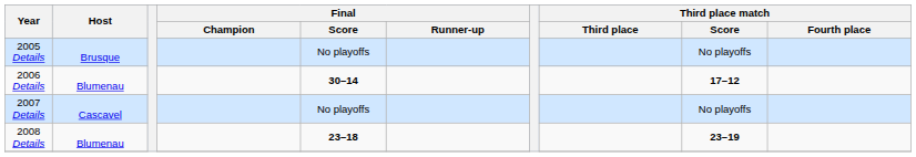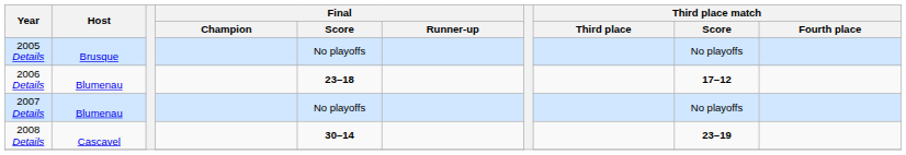 <table class="wikitable" style="font-size:90%; width: 98%; text-align: center;">
 <tr bgcolor=#C1D8FF>
 <th rowspan=2 width=5%>Year</th>
 <th rowspan=2 width=10%>Host</th>
 <th width=1% rowspan=100 bgcolor=ffffff></th>
 <th colspan=3>Final</th>
 <th width=1% rowspan=100 bgcolor=ffffff></th>
 <th colspan=3>Third place match</th>
 </tr>
 <tr bgcolor=#EFEFEF>
 <th width=15%>Champion</th>
 <th width=9%>Score</th>
 <th width=15%>Runner-up</th>
 <th width=15%>Third place</th>
 <th width=9%>Score</th>
 <th width=15%>Fourth place</th>
 </tr>
 <tr bgcolor=#D0E7FF>
 <td>2005<br><em><a href='#'>Details</a></em></td>
 <td><br><a href='#'>Brusque</a></td>
 <td><strong></strong></td>
 <td><span>No playoffs</span></td>
 <td></td>
 <td></td>
 <td><span>No playoffs</span></td>
 <td></td>
 </tr>
 <tr>
 <td>2006<br><em><a href='#'>Details</a></em></td>
 <td><br><a href='#'>Blumenau</a></td>
 <td><strong></strong></td>
-<td><strong> 30–14 </strong></td>
+<td><strong> 23–18 </strong></td>
 <td></td>
 <td></td>
 <td><strong> 17–12 </strong></td>
 <td></td>
 </tr>
 <tr bgcolor=#D0E7FF>
 <td>2007<br><em><a href='#'>Details</a></em></td>
-<td><br><a href='#'>Cascavel</a></td>
+<td><br><a href='#'>Blumenau</a></td>
 <td><strong></strong></td>
 <td><span>No playoffs</span></td>
 <td></td>
 <td></td>
 <td><span>No playoffs</span></td>
 <td></td>
 </tr>
 <tr>
 <td>2008<br><em><a href='#'>Details</a></em></td>
-<td><br><a href='#'>Blumenau</a></td>
+<td><br><a href='#'>Cascavel</a></td>
 <td><strong></strong></td>
-<td><strong> 23–18 </strong></td>
+<td><strong> 30–14 </strong></td>
 <td></td>
 <td></td>
 <td><strong> 23–19 </strong></td>
 <td></td>
 </tr>
 <tr>
 </tr>
 </table>
